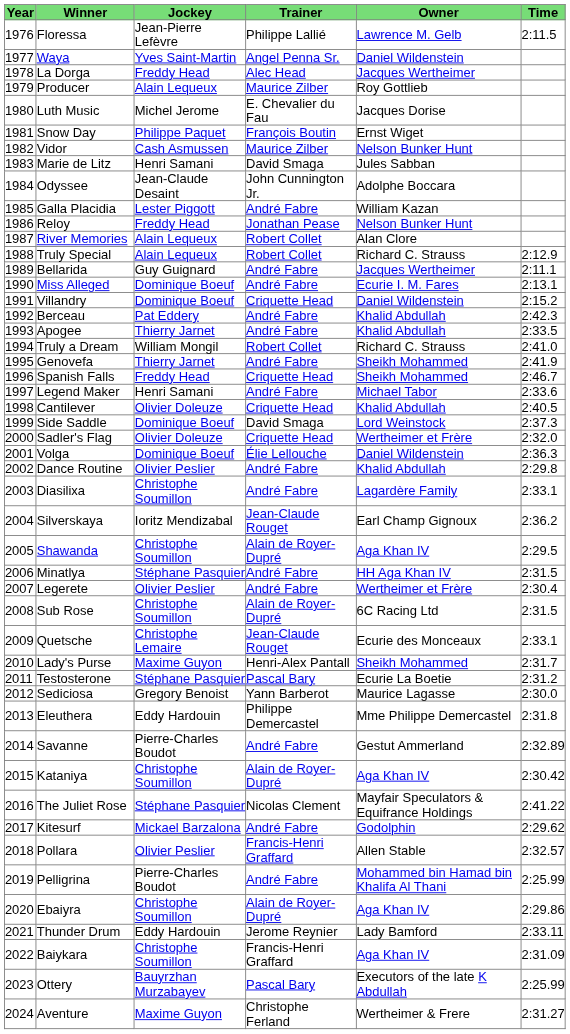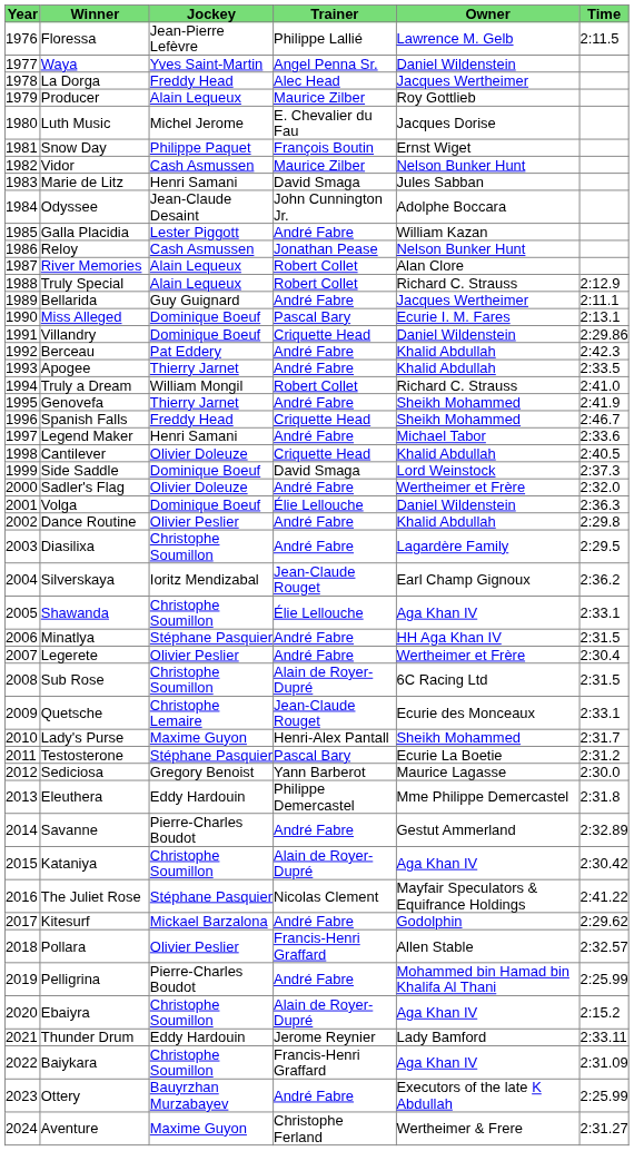 <table class = "sortable" | border="1" cellpadding="0" style="border-collapse: collapse; font-size:90%">
 <tr bgcolor="#77dd77" align="center">
 <th width="36px"><strong>Year</strong><br></th>
 <th width="125px"><strong>Winner</strong><br></th>
 <th width="152px"><strong>Jockey</strong><br></th>
 <th width="149px"><strong>Trainer</strong><br></th>
 <th width="250px"><strong>Owner</strong><br></th>
 <th><strong>Time</strong><br></th>
 </tr>
 <tr>
 <td>1976</td>
 <td>Floressa</td>
 <td>Jean-Pierre Lefèvre</td>
 <td>Philippe Lallié</td>
 <td><a href='#'>Lawrence M. Gelb</a></td>
 <td>2:11.5</td>
 </tr>
 <tr>
 <td>1977</td>
 <td><a href='#'>Waya</a></td>
 <td><a href='#'>Yves Saint-Martin</a></td>
 <td><a href='#'>Angel Penna Sr.</a></td>
 <td><a href='#'>Daniel Wildenstein</a></td>
 <td></td>
 </tr>
 <tr>
 <td>1978</td>
 <td>La Dorga</td>
 <td><a href='#'>Freddy Head</a></td>
 <td><a href='#'>Alec Head</a></td>
 <td><a href='#'>Jacques Wertheimer</a></td>
 <td></td>
 </tr>
 <tr>
 <td>1979</td>
 <td>Producer</td>
 <td><a href='#'>Alain Lequeux</a></td>
 <td><a href='#'>Maurice Zilber</a></td>
 <td>Roy Gottlieb</td>
 <td></td>
 </tr>
 <tr>
 <td>1980</td>
 <td>Luth Music</td>
 <td>Michel Jerome</td>
 <td>E. Chevalier du Fau </td>
 <td>Jacques Dorise</td>
 <td></td>
 </tr>
 <tr>
 <td>1981</td>
 <td>Snow Day</td>
 <td><a href='#'>Philippe Paquet</a></td>
 <td><a href='#'>François Boutin</a></td>
 <td>Ernst Wiget</td>
 <td></td>
 </tr>
 <tr>
 <td>1982</td>
 <td>Vidor</td>
 <td><a href='#'>Cash Asmussen</a></td>
 <td><a href='#'>Maurice Zilber</a></td>
 <td><a href='#'>Nelson Bunker Hunt</a></td>
 <td></td>
 </tr>
 <tr>
 <td>1983</td>
 <td>Marie de Litz</td>
 <td>Henri Samani</td>
 <td>David Smaga</td>
 <td>Jules Sabban</td>
 <td></td>
 </tr>
 <tr>
 <td>1984</td>
 <td>Odyssee</td>
 <td>Jean-Claude Desaint</td>
 <td>John Cunnington Jr.</td>
 <td>Adolphe Boccara</td>
 <td></td>
 </tr>
 <tr>
 <td>1985</td>
 <td>Galla Placidia</td>
 <td><a href='#'>Lester Piggott</a></td>
 <td><a href='#'>André Fabre</a></td>
 <td>William Kazan</td>
 <td></td>
 </tr>
 <tr>
 <td>1986</td>
 <td>Reloy</td>
-<td><a href='#'>Freddy Head</a></td>
+<td><a href='#'>Cash Asmussen</a></td>
 <td><a href='#'>Jonathan Pease</a></td>
 <td><a href='#'>Nelson Bunker Hunt</a></td>
 <td></td>
 </tr>
 <tr>
 <td>1987</td>
 <td><a href='#'>River Memories</a></td>
 <td><a href='#'>Alain Lequeux</a></td>
 <td><a href='#'>Robert Collet</a></td>
 <td>Alan Clore</td>
 <td></td>
 </tr>
 <tr>
 <td>1988</td>
 <td>Truly Special</td>
 <td><a href='#'>Alain Lequeux</a></td>
 <td><a href='#'>Robert Collet</a></td>
 <td>Richard C. Strauss</td>
 <td>2:12.9</td>
 </tr>
 <tr>
 <td>1989</td>
 <td>Bellarida</td>
 <td>Guy Guignard</td>
 <td><a href='#'>André Fabre</a></td>
 <td><a href='#'>Jacques Wertheimer</a></td>
 <td>2:11.1</td>
 </tr>
 <tr>
 <td>1990</td>
 <td><a href='#'>Miss Alleged</a></td>
 <td><a href='#'>Dominique Boeuf</a></td>
-<td><a href='#'>André Fabre</a></td>
+<td><a href='#'>Pascal Bary</a></td>
 <td><a href='#'>Ecurie I. M. Fares</a></td>
 <td>2:13.1</td>
 </tr>
 <tr>
 <td>1991</td>
 <td>Villandry</td>
 <td><a href='#'>Dominique Boeuf</a></td>
 <td><a href='#'>Criquette Head</a></td>
 <td><a href='#'>Daniel Wildenstein</a></td>
-<td>2:15.2</td>
+<td>2:29.86</td>
 </tr>
 <tr>
 <td>1992</td>
 <td>Berceau</td>
 <td><a href='#'>Pat Eddery</a></td>
 <td><a href='#'>André Fabre</a></td>
 <td><a href='#'>Khalid Abdullah</a></td>
 <td>2:42.3</td>
 </tr>
 <tr>
 <td>1993</td>
 <td>Apogee</td>
 <td><a href='#'>Thierry Jarnet</a></td>
 <td><a href='#'>André Fabre</a></td>
 <td><a href='#'>Khalid Abdullah</a></td>
 <td>2:33.5</td>
 </tr>
 <tr>
 <td>1994</td>
 <td>Truly a Dream</td>
 <td>William Mongil</td>
 <td><a href='#'>Robert Collet</a></td>
 <td>Richard C. Strauss</td>
 <td>2:41.0</td>
 </tr>
 <tr>
 <td>1995</td>
 <td>Genovefa</td>
 <td><a href='#'>Thierry Jarnet</a></td>
 <td><a href='#'>André Fabre</a></td>
 <td><a href='#'>Sheikh Mohammed</a></td>
 <td>2:41.9</td>
 </tr>
 <tr>
 <td>1996</td>
 <td>Spanish Falls</td>
 <td><a href='#'>Freddy Head</a></td>
 <td><a href='#'>Criquette Head</a></td>
 <td><a href='#'>Sheikh Mohammed</a></td>
 <td>2:46.7</td>
 </tr>
 <tr>
 <td>1997</td>
 <td>Legend Maker</td>
 <td>Henri Samani</td>
 <td><a href='#'>André Fabre</a></td>
 <td><a href='#'>Michael Tabor</a></td>
 <td>2:33.6</td>
 </tr>
 <tr>
 <td>1998</td>
 <td>Cantilever</td>
 <td><a href='#'>Olivier Doleuze</a></td>
 <td><a href='#'>Criquette Head</a></td>
 <td><a href='#'>Khalid Abdullah</a></td>
 <td>2:40.5</td>
 </tr>
 <tr>
 <td>1999</td>
 <td>Side Saddle</td>
 <td><a href='#'>Dominique Boeuf</a></td>
 <td>David Smaga</td>
 <td><a href='#'>Lord Weinstock</a></td>
 <td>2:37.3</td>
 </tr>
 <tr>
 <td>2000</td>
 <td>Sadler's Flag</td>
 <td><a href='#'>Olivier Doleuze</a></td>
-<td><a href='#'>Criquette Head</a></td>
+<td><a href='#'>André Fabre</a></td>
 <td><a href='#'>Wertheimer et Frère</a></td>
 <td>2:32.0</td>
 </tr>
 <tr>
 <td>2001</td>
 <td>Volga</td>
 <td><a href='#'>Dominique Boeuf</a></td>
 <td><a href='#'>Élie Lellouche</a></td>
 <td><a href='#'>Daniel Wildenstein</a></td>
 <td>2:36.3</td>
 </tr>
 <tr>
 <td>2002</td>
 <td>Dance Routine</td>
 <td><a href='#'>Olivier Peslier</a></td>
 <td><a href='#'>André Fabre</a></td>
 <td><a href='#'>Khalid Abdullah</a></td>
 <td>2:29.8</td>
 </tr>
 <tr>
 <td>2003</td>
 <td>Diasilixa</td>
 <td><a href='#'>Christophe Soumillon</a></td>
 <td><a href='#'>André Fabre</a></td>
 <td><a href='#'>Lagardère Family</a></td>
-<td>2:33.1</td>
+<td>2:29.5</td>
 </tr>
 <tr>
 <td>2004</td>
 <td>Silverskaya</td>
 <td>Ioritz Mendizabal</td>
 <td><a href='#'>Jean-Claude Rouget</a></td>
 <td>Earl Champ Gignoux</td>
 <td>2:36.2</td>
 </tr>
 <tr>
 <td>2005</td>
 <td><a href='#'>Shawanda</a></td>
 <td><a href='#'>Christophe Soumillon</a></td>
-<td><a href='#'>Alain de Royer-Dupré</a></td>
+<td><a href='#'>Élie Lellouche</a></td>
 <td><a href='#'>Aga Khan IV</a></td>
-<td>2:29.5</td>
+<td>2:33.1</td>
 </tr>
 <tr>
 <td>2006</td>
 <td>Minatlya</td>
 <td><a href='#'>Stéphane Pasquier</a></td>
 <td><a href='#'>André Fabre</a></td>
 <td><a href='#'>HH Aga Khan IV</a></td>
 <td>2:31.5</td>
 </tr>
 <tr>
 <td>2007</td>
 <td>Legerete</td>
 <td><a href='#'>Olivier Peslier</a></td>
 <td><a href='#'>André Fabre</a></td>
 <td><a href='#'>Wertheimer et Frère</a></td>
 <td>2:30.4</td>
 </tr>
 <tr>
 <td>2008</td>
 <td>Sub Rose</td>
 <td><a href='#'>Christophe Soumillon</a></td>
 <td><a href='#'>Alain de Royer-Dupré</a></td>
 <td>6C Racing Ltd</td>
 <td>2:31.5</td>
 </tr>
 <tr>
 <td>2009</td>
 <td>Quetsche</td>
 <td><a href='#'>Christophe Lemaire</a></td>
 <td><a href='#'>Jean-Claude Rouget</a></td>
 <td>Ecurie des Monceaux</td>
 <td>2:33.1</td>
 </tr>
 <tr>
 <td>2010</td>
 <td>Lady's Purse</td>
 <td><a href='#'>Maxime Guyon</a></td>
 <td>Henri-Alex Pantall</td>
 <td><a href='#'>Sheikh Mohammed</a></td>
 <td>2:31.7</td>
 </tr>
 <tr>
 <td>2011</td>
 <td>Testosterone</td>
 <td><a href='#'>Stéphane Pasquier</a></td>
 <td><a href='#'>Pascal Bary</a></td>
 <td>Ecurie La Boetie</td>
 <td>2:31.2</td>
 </tr>
 <tr>
 <td>2012</td>
 <td>Sediciosa</td>
 <td>Gregory Benoist</td>
 <td>Yann Barberot</td>
 <td>Maurice Lagasse</td>
 <td>2:30.0</td>
 </tr>
 <tr>
 <td>2013</td>
 <td>Eleuthera</td>
 <td>Eddy Hardouin</td>
 <td>Philippe Demercastel</td>
 <td>Mme Philippe Demercastel</td>
 <td>2:31.8</td>
 </tr>
 <tr>
 <td>2014</td>
 <td>Savanne</td>
 <td>Pierre-Charles Boudot</td>
 <td><a href='#'>André Fabre</a></td>
 <td>Gestut Ammerland</td>
 <td>2:32.89</td>
 </tr>
 <tr>
 <td>2015</td>
 <td>Kataniya</td>
 <td><a href='#'>Christophe Soumillon</a></td>
 <td><a href='#'>Alain de Royer-Dupré</a></td>
 <td><a href='#'>Aga Khan IV</a></td>
 <td>2:30.42</td>
 </tr>
 <tr>
 <td>2016</td>
 <td>The Juliet Rose</td>
 <td><a href='#'>Stéphane Pasquier</a></td>
 <td>Nicolas Clement</td>
 <td>Mayfair Speculators & Equifrance Holdings</td>
 <td>2:41.22</td>
 </tr>
 <tr>
 <td>2017</td>
 <td>Kitesurf</td>
 <td><a href='#'>Mickael Barzalona</a></td>
 <td><a href='#'>André Fabre</a></td>
 <td><a href='#'>Godolphin</a></td>
 <td>2:29.62</td>
 </tr>
 <tr>
 <td>2018</td>
 <td>Pollara</td>
 <td><a href='#'>Olivier Peslier</a></td>
 <td><a href='#'>Francis-Henri Graffard</a></td>
 <td>Allen Stable</td>
 <td>2:32.57</td>
 </tr>
 <tr>
 <td>2019</td>
 <td>Pelligrina</td>
 <td>Pierre-Charles Boudot</td>
 <td><a href='#'>André Fabre</a></td>
 <td><a href='#'>Mohammed bin Hamad bin Khalifa Al Thani</a></td>
 <td>2:25.99</td>
 </tr>
 <tr>
 <td>2020</td>
 <td>Ebaiyra</td>
 <td><a href='#'>Christophe Soumillon</a></td>
 <td><a href='#'>Alain de Royer-Dupré</a></td>
 <td><a href='#'>Aga Khan IV</a></td>
-<td>2:29.86</td>
+<td>2:15.2</td>
 </tr>
 <tr>
 <td>2021</td>
 <td>Thunder Drum</td>
 <td>Eddy Hardouin</td>
 <td>Jerome Reynier</td>
 <td>Lady Bamford</td>
 <td>2:33.11</td>
 </tr>
 <tr>
 <td>2022</td>
 <td>Baiykara</td>
 <td><a href='#'>Christophe Soumillon</a></td>
 <td>Francis-Henri Graffard</td>
 <td><a href='#'>Aga Khan IV</a></td>
 <td>2:31.09</td>
 </tr>
 <tr>
 <td>2023</td>
 <td>Ottery</td>
 <td><a href='#'>Bauyrzhan Murzabayev</a></td>
-<td><a href='#'>Pascal Bary</a></td>
+<td><a href='#'>André Fabre</a></td>
 <td>Executors of the late <a href='#'>K Abdullah</a></td>
 <td>2:25.99</td>
 </tr>
 <tr>
 <td>2024</td>
 <td>Aventure</td>
 <td><a href='#'>Maxime Guyon</a></td>
 <td>Christophe Ferland</td>
 <td>Wertheimer & Frere</td>
 <td>2:31.27</td>
 </tr>
 </table>
